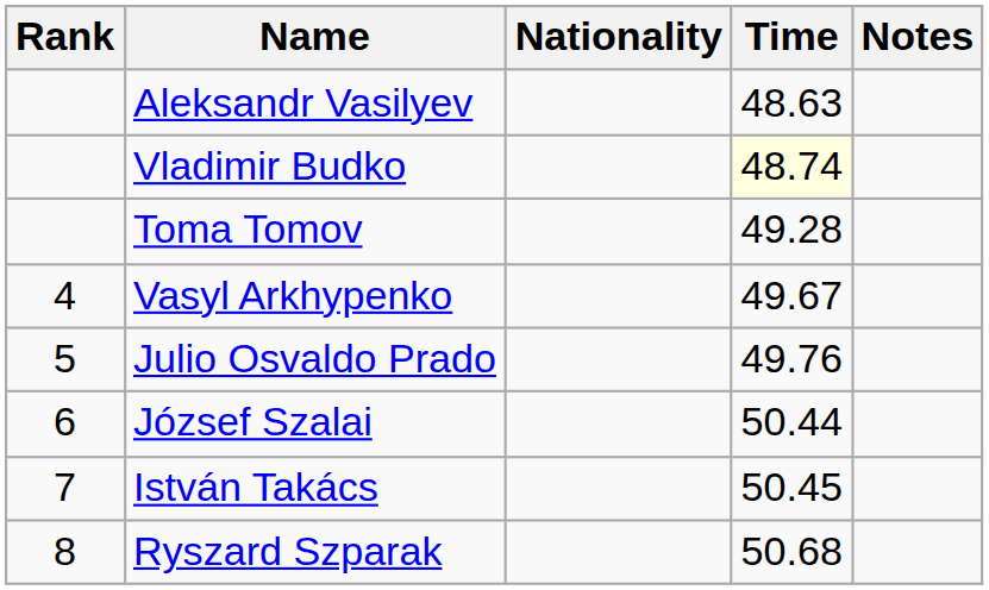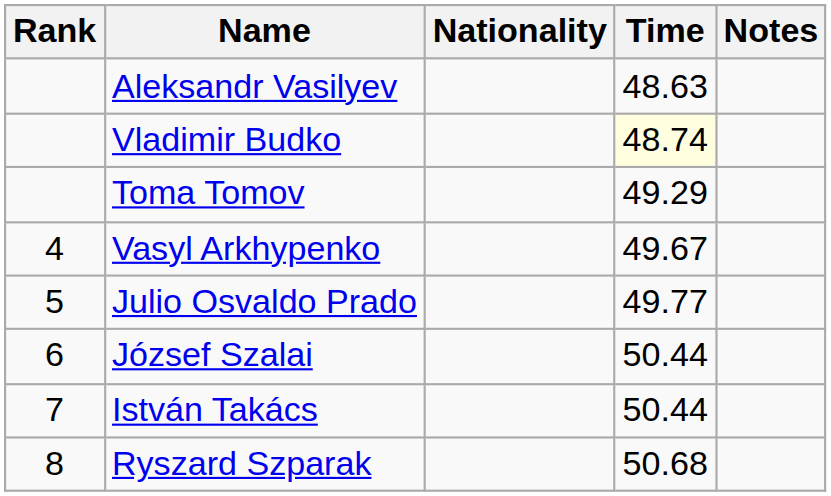 <table class="wikitable sortable" style="text-align:center">
 <tr>
 <th>Rank</th>
 <th>Name</th>
 <th>Nationality</th>
 <th>Time</th>
 <th>Notes</th>
 </tr>
 <tr>
 <td></td>
 <td align="left"><a href='#'>Aleksandr Vasilyev</a></td>
 <td align=left></td>
 <td>48.63</td>
 <td></td>
 </tr>
 <tr>
 <td></td>
 <td align="left"><a href='#'>Vladimir Budko</a></td>
 <td align=left></td>
 <td style="background: lightyellow;">48.74</td>
 <td></td>
 </tr>
 <tr>
 <td></td>
 <td align="left"><a href='#'>Toma Tomov</a></td>
 <td align=left></td>
-<td>49.28</td>
+<td>49.29</td>
 <td></td>
 </tr>
 <tr>
 <td>4</td>
 <td align="left"><a href='#'>Vasyl Arkhypenko</a></td>
 <td align=left></td>
 <td>49.67</td>
 <td></td>
 </tr>
 <tr>
 <td>5</td>
 <td align="left"><a href='#'>Julio Osvaldo Prado</a></td>
 <td align=left></td>
-<td>49.76</td>
+<td>49.77</td>
 <td></td>
 </tr>
 <tr>
 <td>6</td>
 <td align="left"><a href='#'>József Szalai</a></td>
 <td align=left></td>
 <td>50.44</td>
 <td></td>
 </tr>
 <tr>
 <td>7</td>
 <td align="left"><a href='#'>István Takács</a></td>
 <td align=left></td>
-<td>50.45</td>
+<td>50.44</td>
 <td></td>
 </tr>
 <tr>
 <td>8</td>
 <td align="left"><a href='#'>Ryszard Szparak</a></td>
 <td align=left></td>
 <td>50.68</td>
 <td></td>
 </tr>
 </table>
